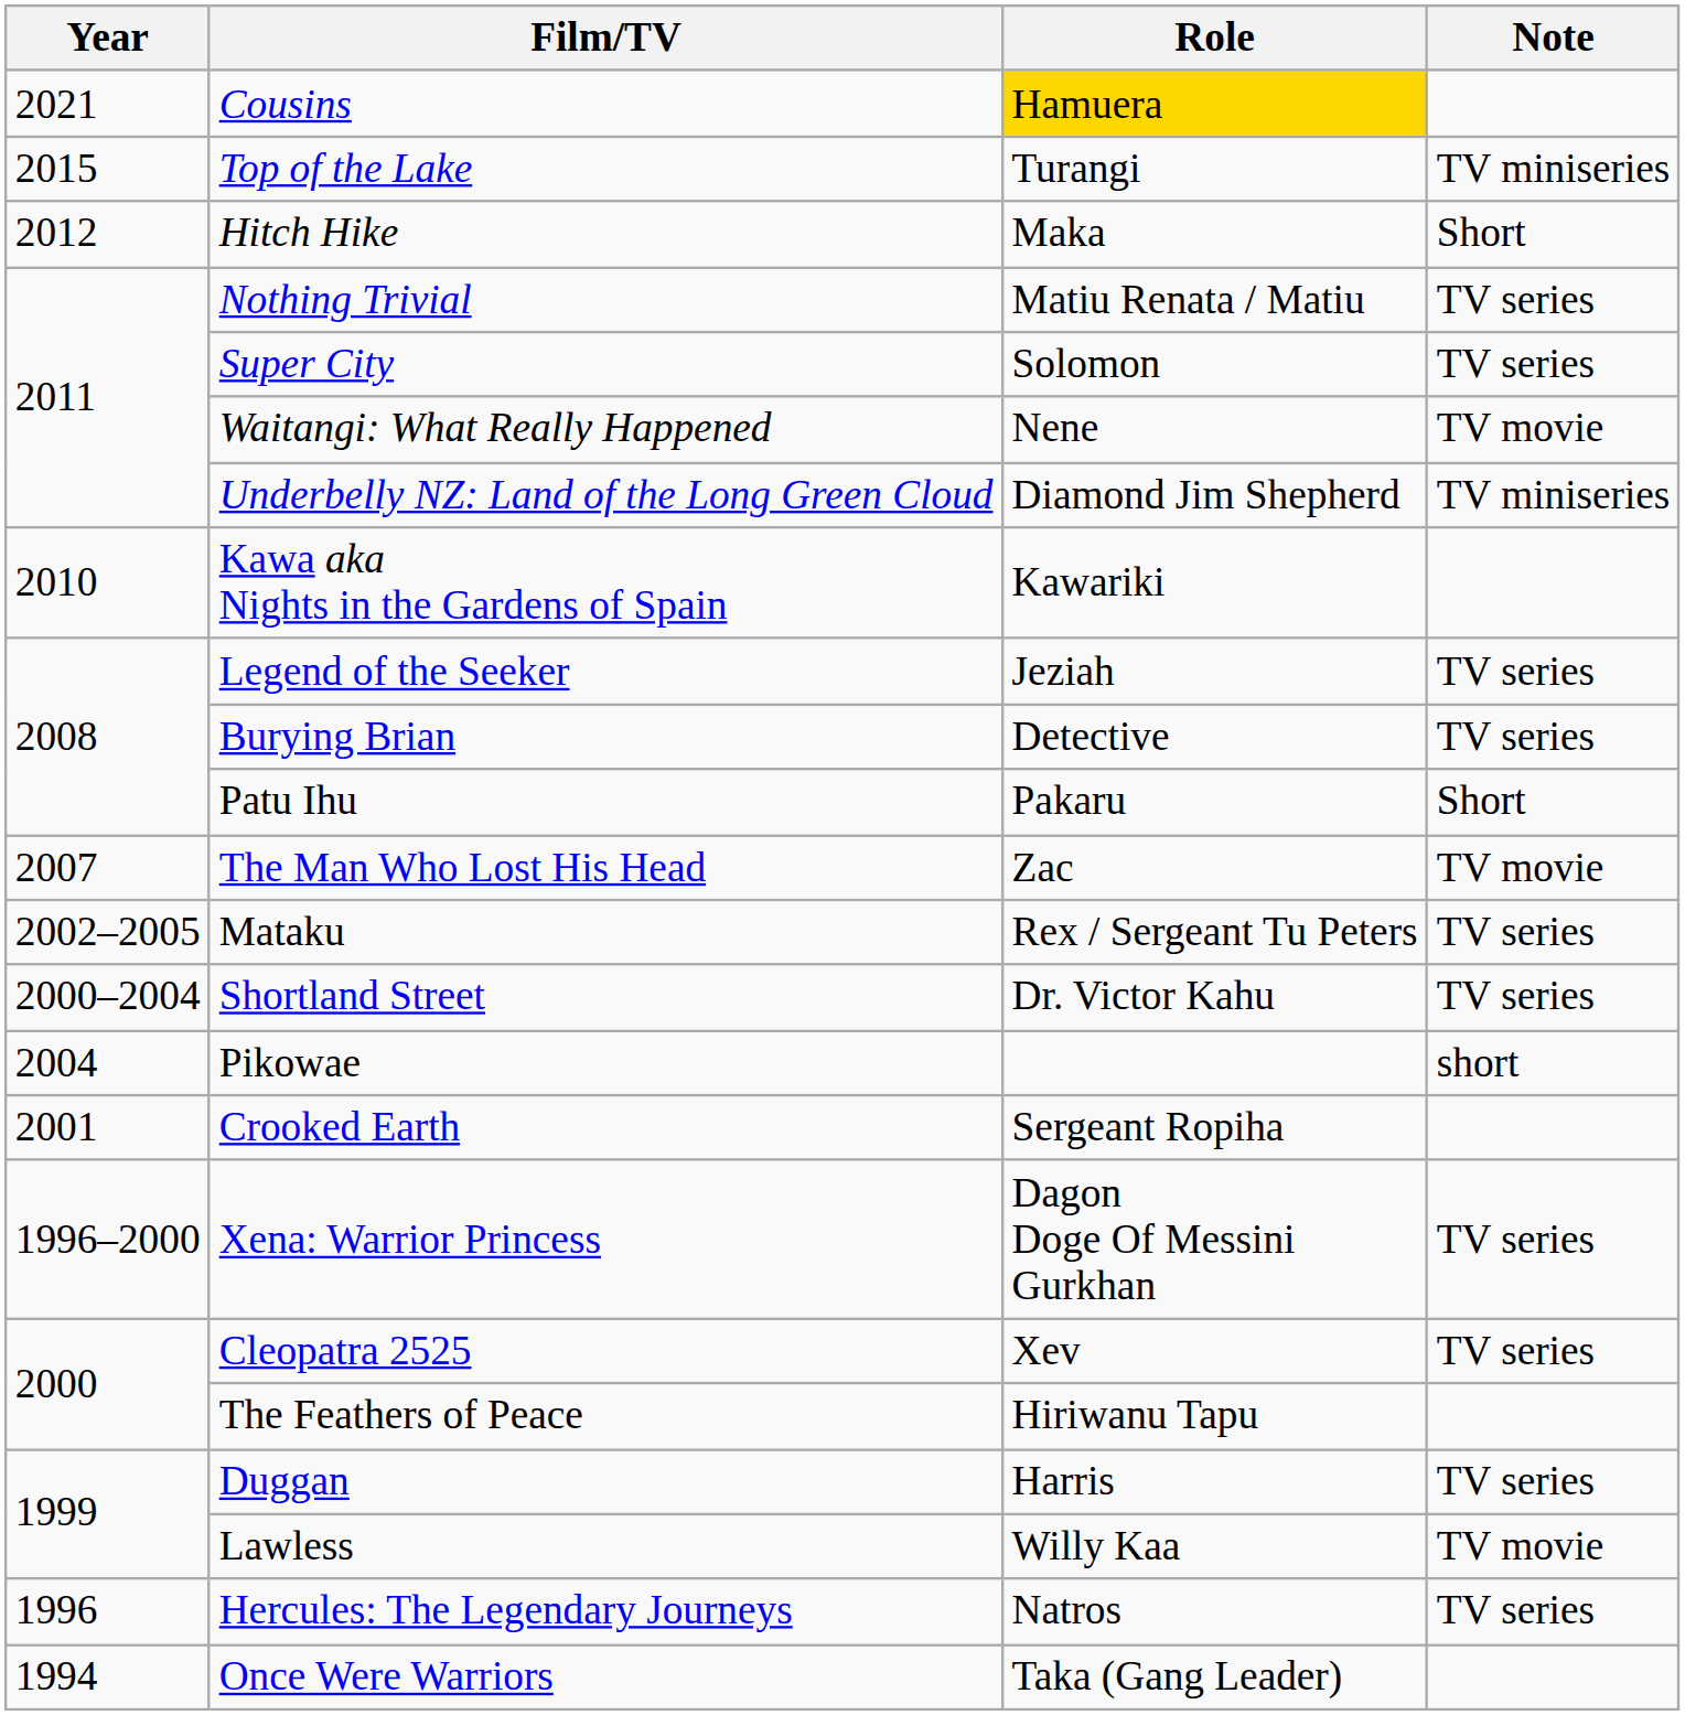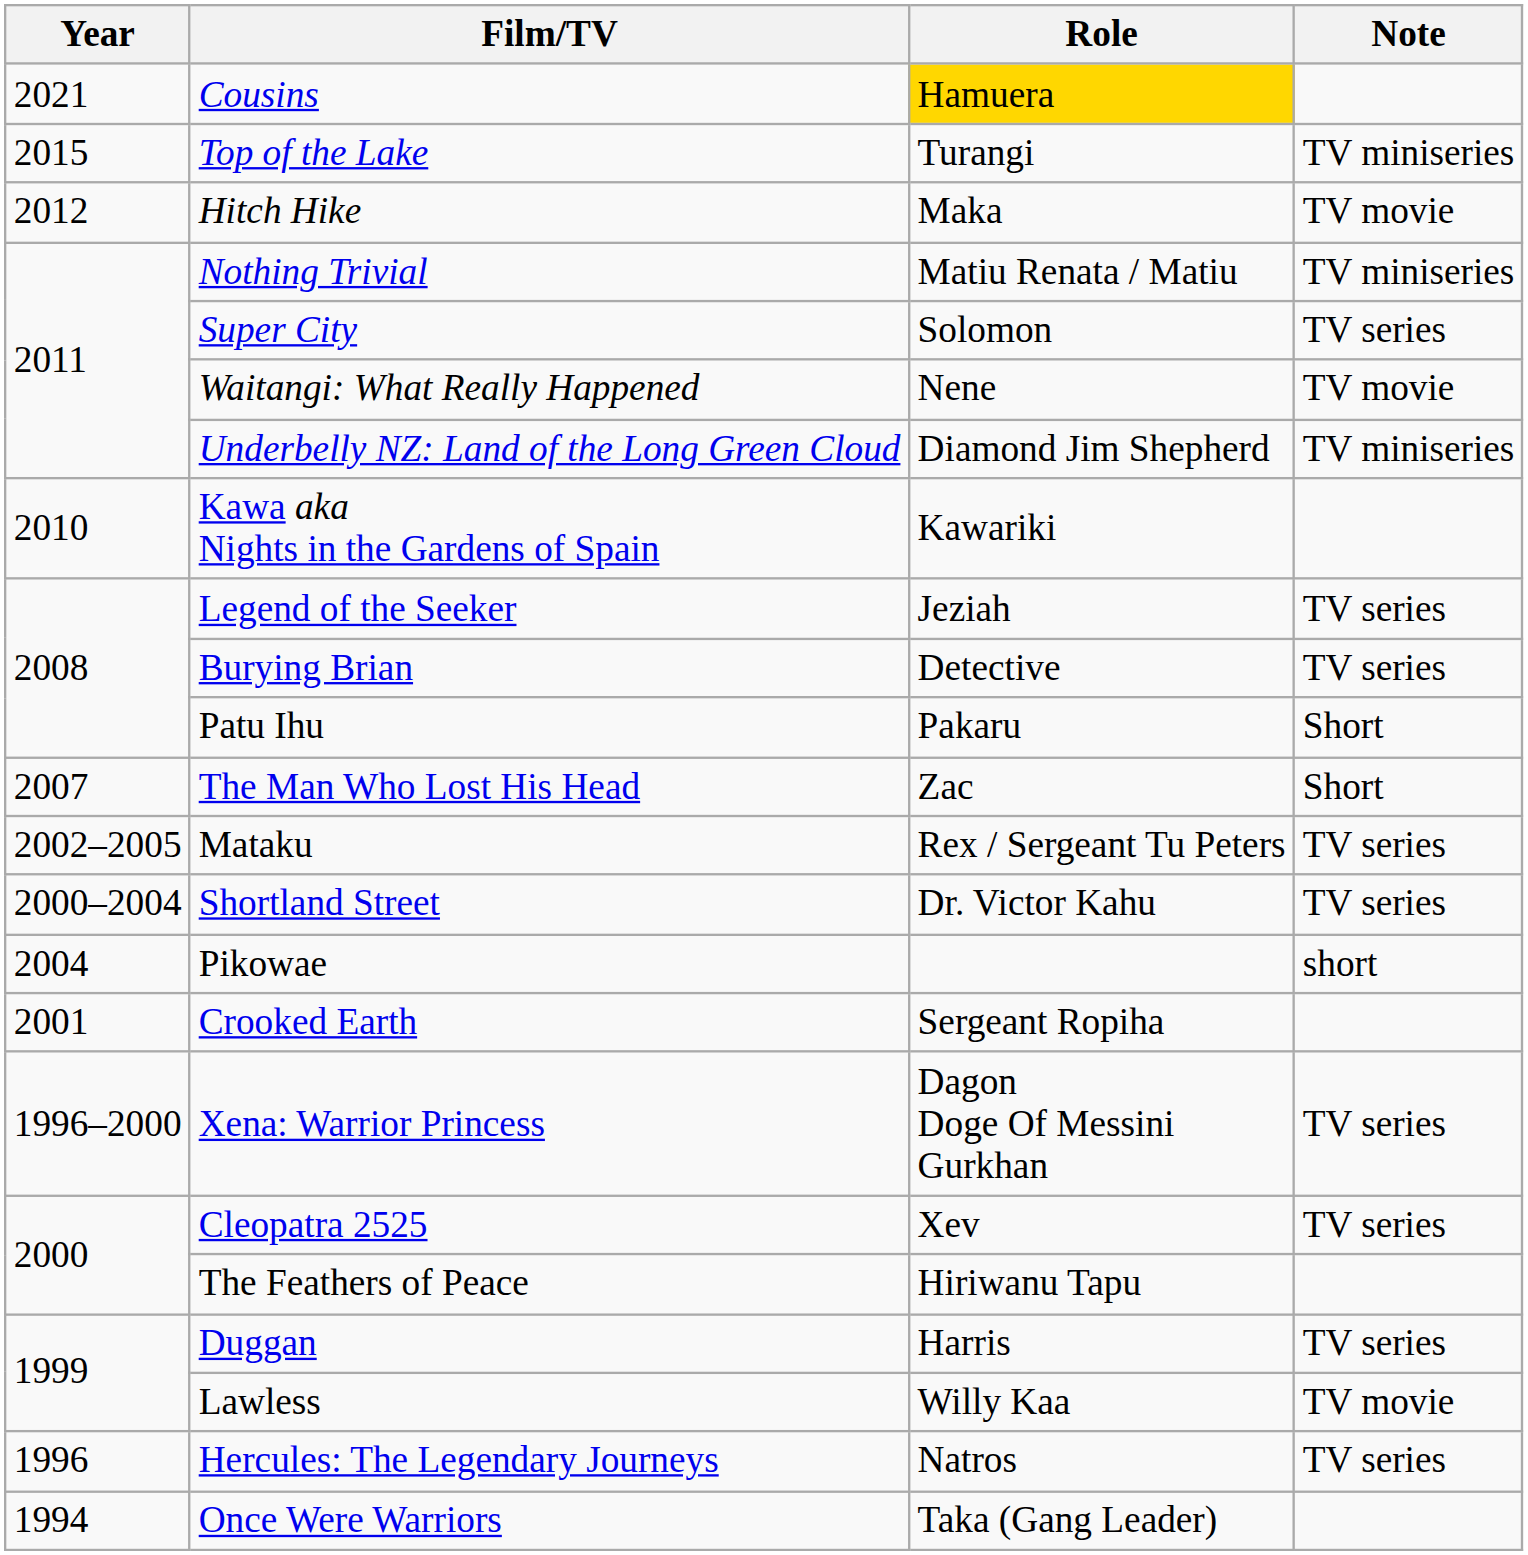 <table class=wikitable>
 <tr>
 <th>Year</th>
 <th>Film/TV</th>
 <th>Role</th>
 <th>Note</th>
 </tr>
 <tr>
 <td>2021</td>
 <td><em><a href='#'>Cousins</a></em></td>
 <td style="background: gold;">Hamuera</td>
 <td></td>
 </tr>
 <tr>
 <td>2015</td>
 <td><em><a href='#'>Top of the Lake</a></em></td>
 <td>Turangi</td>
 <td>TV miniseries</td>
 </tr>
 <tr>
 <td>2012</td>
 <td><em>Hitch Hike</em></td>
 <td>Maka</td>
-<td>Short</td>
+<td>TV movie</td>
 </tr>
 <tr>
 <td rowspan=4>2011</td>
 <td><em><a href='#'>Nothing Trivial</a></em></td>
 <td>Matiu Renata / Matiu</td>
-<td>TV series</td>
+<td>TV miniseries</td>
 </tr>
 <tr>
 <td><em><a href='#'>Super City</a></em></td>
 <td>Solomon</td>
 <td>TV series</td>
 </tr>
 <tr>
 <td><em>Waitangi: What Really Happened</em></td>
 <td>Nene</td>
 <td>TV movie</td>
 </tr>
 <tr>
 <td><em><a href='#'>Underbelly NZ: Land of the Long Green Cloud</a></td>
 <td>Diamond Jim Shepherd</td>
 <td>TV miniseries</td>
 </tr>
 <tr>
 <td>2010</td>
 <td></em><a href='#'>Kawa</a><em> aka <br></em><a href='#'>Nights in the Gardens of Spain</a><em></td>
 <td>Kawariki</td>
 <td></td>
 </tr>
 <tr>
 <td rowspan=3>2008</td>
 <td></em><a href='#'>Legend of the Seeker</a><em></td>
 <td>Jeziah</td>
 <td>TV series</td>
 </tr>
 <tr>
 <td></em><a href='#'>Burying Brian</a><em></td>
 <td>Detective</td>
 <td>TV series</td>
 </tr>
 <tr>
 <td></em>Patu Ihu<em></td>
 <td>Pakaru</td>
 <td>Short</td>
 </tr>
 <tr>
 <td>2007</td>
 <td></em><a href='#'>The Man Who Lost His Head</a><em></td>
 <td>Zac</td>
-<td>TV movie</td>
+<td>Short</td>
 </tr>
 <tr>
 <td>2002–2005</td>
 <td></em>Mataku<em></td>
 <td>Rex / Sergeant Tu Peters</td>
 <td>TV series</td>
 </tr>
 <tr>
 <td>2000–2004</td>
 <td></em><a href='#'>Shortland Street</a><em></td>
 <td>Dr. Victor Kahu</td>
 <td>TV series</td>
 </tr>
 <tr>
 <td>2004</td>
 <td></em>Pikowae<em></td>
 <td></td>
 <td>short</td>
 </tr>
 <tr>
 <td>2001</td>
 <td></em><a href='#'>Crooked Earth</a><em></td>
 <td>Sergeant Ropiha</td>
 <td></td>
 </tr>
 <tr>
 <td>1996–2000</td>
 <td></em><a href='#'>Xena: Warrior Princess</a><em></td>
 <td>Dagon<br>Doge Of Messini<br>Gurkhan</td>
 <td>TV series</td>
 </tr>
 <tr>
 <td rowspan=2>2000</td>
 <td></em><a href='#'>Cleopatra 2525</a><em></td>
 <td>Xev</td>
 <td>TV series</td>
 </tr>
 <tr>
 <td></em>The Feathers of Peace<em></td>
 <td>Hiriwanu Tapu</td>
 <td></td>
 </tr>
 <tr>
 <td rowspan=2>1999</td>
 <td></em><a href='#'>Duggan</a><em></td>
 <td>Harris</td>
 <td>TV series</td>
 </tr>
 <tr>
 <td></em>Lawless<em></td>
 <td>Willy Kaa</td>
 <td>TV movie</td>
 </tr>
 <tr>
 <td>1996</td>
 <td></em><a href='#'>Hercules: The Legendary Journeys</a><em></td>
 <td>Natros</td>
 <td>TV series</td>
 </tr>
 <tr>
 <td>1994</td>
 <td></em><a href='#'>Once Were Warriors</a><em></td>
 <td>Taka (Gang Leader)</td>
 <td></td>
 </tr>
 </table>
